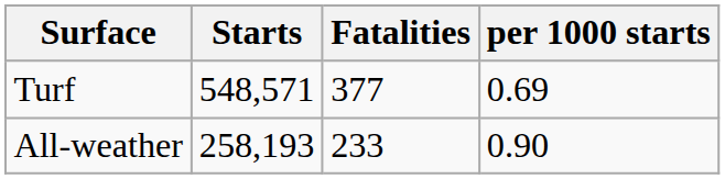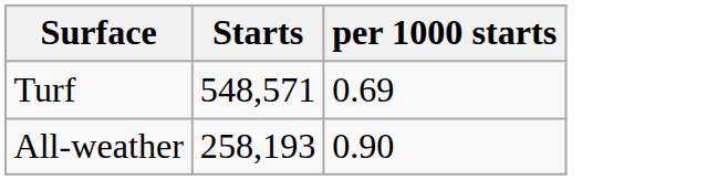 <table class="wikitable">
 <tr>
 <th>Surface</th>
 <th>Starts</th>
-<th>Fatalities</th>
 <th>per 1000 starts</th>
 </tr>
 <tr>
 <td>Turf</td>
 <td>548,571</td>
-<td>377</td>
 <td>0.69</td>
 </tr>
 <tr>
 <td>All-weather</td>
 <td>258,193</td>
-<td>233</td>
 <td>0.90</td>
 </tr>
 </table>
